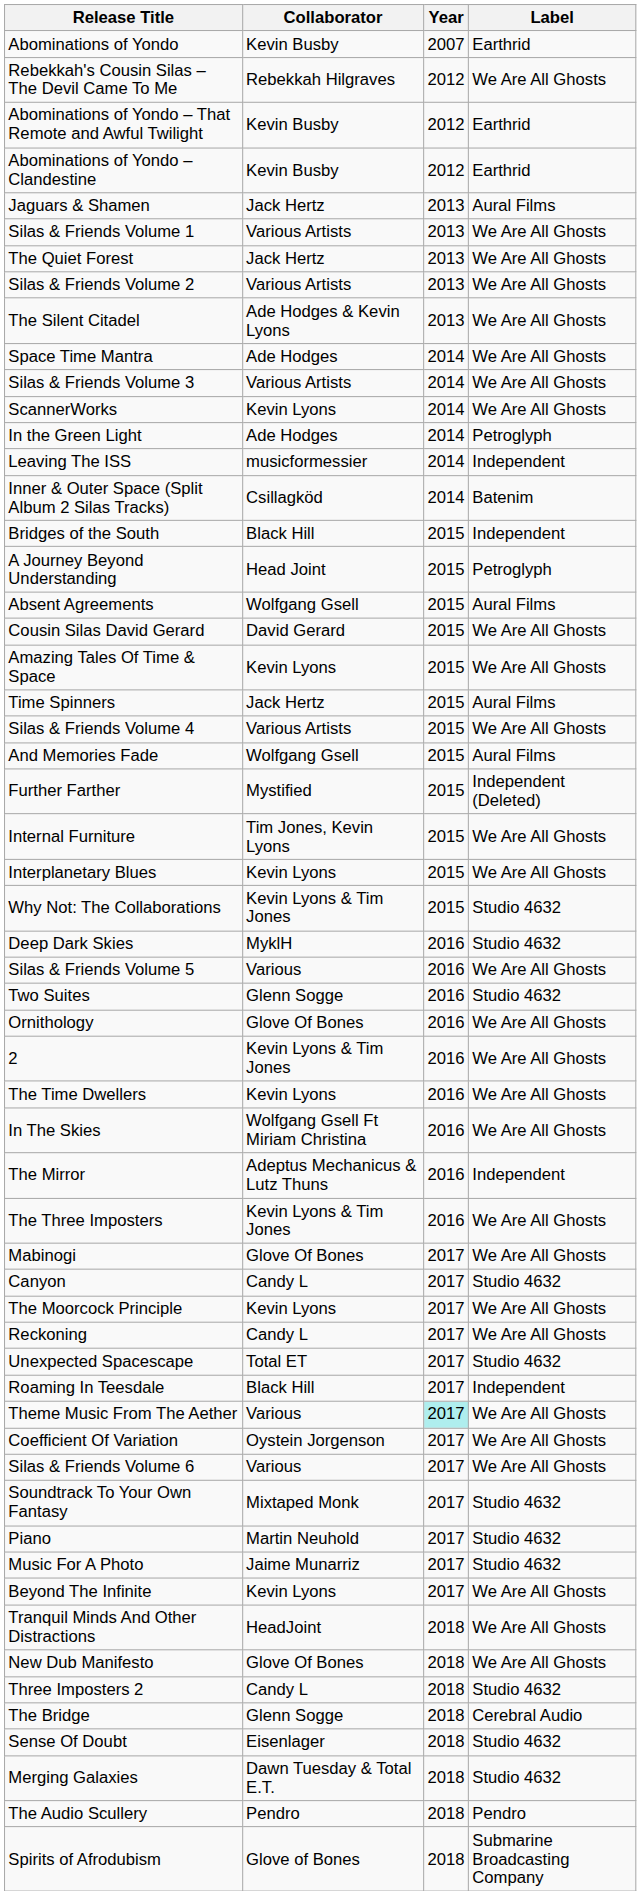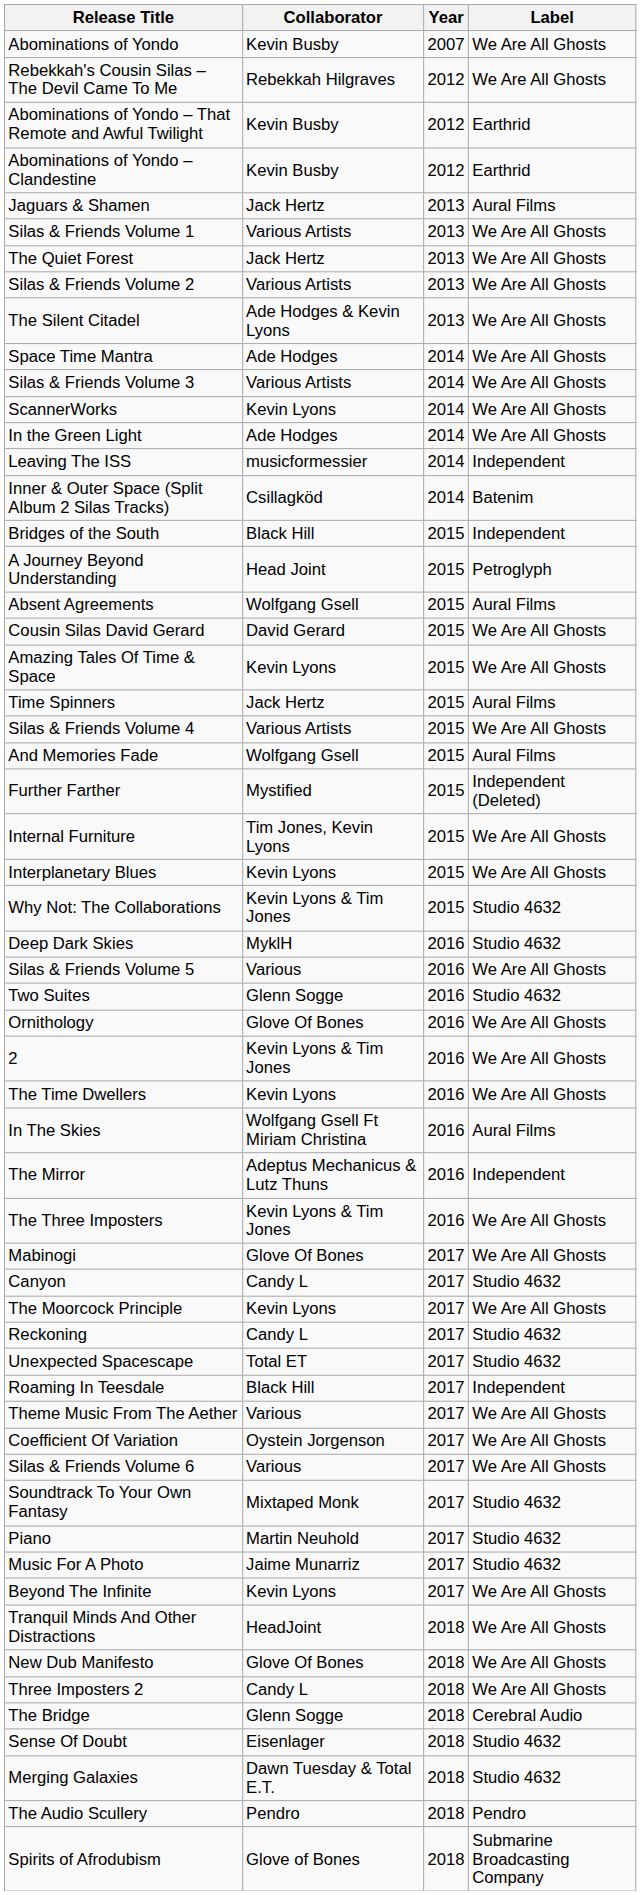 <table class="wikitable sortable">
 <tr>
 <th>Release Title</th>
 <th>Collaborator</th>
 <th>Year</th>
 <th>Label</th>
 </tr>
 <tr>
 <td>Abominations of Yondo</td>
 <td>Kevin Busby</td>
 <td>2007</td>
-<td>Earthrid</td>
+<td>We Are All Ghosts</td>
 </tr>
 <tr>
 <td>Rebekkah's Cousin Silas – The Devil Came To Me</td>
 <td>Rebekkah Hilgraves</td>
 <td>2012</td>
 <td>We Are All Ghosts</td>
 </tr>
 <tr>
 <td>Abominations of Yondo – That Remote and Awful Twilight</td>
 <td>Kevin Busby</td>
 <td>2012</td>
 <td>Earthrid</td>
 </tr>
 <tr>
 <td>Abominations of Yondo – Clandestine</td>
 <td>Kevin Busby</td>
 <td>2012</td>
 <td>Earthrid</td>
 </tr>
 <tr>
 <td>Jaguars & Shamen</td>
 <td>Jack Hertz</td>
 <td>2013</td>
 <td>Aural Films</td>
 </tr>
 <tr>
 <td>Silas & Friends Volume 1</td>
 <td>Various Artists</td>
 <td>2013</td>
 <td>We Are All Ghosts</td>
 </tr>
 <tr>
 <td>The Quiet Forest</td>
 <td>Jack Hertz</td>
 <td>2013</td>
 <td>We Are All Ghosts</td>
 </tr>
 <tr>
 <td>Silas & Friends Volume 2</td>
 <td>Various Artists</td>
 <td>2013</td>
 <td>We Are All Ghosts</td>
 </tr>
 <tr>
 <td>The Silent Citadel</td>
 <td>Ade Hodges & Kevin Lyons</td>
 <td>2013</td>
 <td>We Are All Ghosts</td>
 </tr>
 <tr>
 <td>Space Time Mantra</td>
 <td>Ade Hodges</td>
 <td>2014</td>
 <td>We Are All Ghosts</td>
 </tr>
 <tr>
 <td>Silas & Friends Volume 3</td>
 <td>Various Artists</td>
 <td>2014</td>
 <td>We Are All Ghosts</td>
 </tr>
 <tr>
 <td>ScannerWorks</td>
 <td>Kevin Lyons</td>
 <td>2014</td>
 <td>We Are All Ghosts</td>
 </tr>
 <tr>
 <td>In the Green Light</td>
 <td>Ade Hodges</td>
 <td>2014</td>
-<td>Petroglyph</td>
+<td>We Are All Ghosts</td>
 </tr>
 <tr>
 <td>Leaving The ISS</td>
 <td>musicformessier</td>
 <td>2014</td>
 <td>Independent</td>
 </tr>
 <tr>
 <td>Inner & Outer Space (Split Album 2 Silas Tracks)</td>
 <td>Csillagköd</td>
 <td>2014</td>
 <td>Batenim</td>
 </tr>
 <tr>
 <td>Bridges of the South</td>
 <td>Black Hill</td>
 <td>2015</td>
 <td>Independent</td>
 </tr>
 <tr>
 <td>A Journey Beyond Understanding</td>
 <td>Head Joint</td>
 <td>2015</td>
 <td>Petroglyph</td>
 </tr>
 <tr>
 <td>Absent Agreements</td>
 <td>Wolfgang Gsell</td>
 <td>2015</td>
 <td>Aural Films</td>
 </tr>
 <tr>
 <td>Cousin Silas David Gerard</td>
 <td>David Gerard</td>
 <td>2015</td>
 <td>We Are All Ghosts</td>
 </tr>
 <tr>
 <td>Amazing Tales Of Time & Space</td>
 <td>Kevin Lyons</td>
 <td>2015</td>
 <td>We Are All Ghosts</td>
 </tr>
 <tr>
 <td>Time Spinners</td>
 <td>Jack Hertz</td>
 <td>2015</td>
 <td>Aural Films</td>
 </tr>
 <tr>
 <td>Silas & Friends Volume 4</td>
 <td>Various Artists</td>
 <td>2015</td>
 <td>We Are All Ghosts</td>
 </tr>
 <tr>
 <td>And Memories Fade</td>
 <td>Wolfgang Gsell</td>
 <td>2015</td>
 <td>Aural Films</td>
 </tr>
 <tr>
 <td>Further Farther</td>
 <td>Mystified</td>
 <td>2015</td>
 <td>Independent (Deleted)</td>
 </tr>
 <tr>
 <td>Internal Furniture</td>
 <td>Tim Jones, Kevin Lyons</td>
 <td>2015</td>
 <td>We Are All Ghosts</td>
 </tr>
 <tr>
 <td>Interplanetary Blues</td>
 <td>Kevin Lyons</td>
 <td>2015</td>
 <td>We Are All Ghosts</td>
 </tr>
 <tr>
 <td>Why Not: The Collaborations</td>
 <td>Kevin Lyons & Tim Jones</td>
 <td>2015</td>
 <td>Studio 4632</td>
 </tr>
 <tr>
 <td>Deep Dark Skies</td>
 <td>MyklH</td>
 <td>2016</td>
 <td>Studio 4632</td>
 </tr>
 <tr>
 <td>Silas & Friends Volume 5</td>
 <td>Various</td>
 <td>2016</td>
 <td>We Are All Ghosts</td>
 </tr>
 <tr>
 <td>Two Suites</td>
 <td>Glenn Sogge</td>
 <td>2016</td>
 <td>Studio 4632</td>
 </tr>
 <tr>
 <td>Ornithology</td>
 <td>Glove Of Bones</td>
 <td>2016</td>
 <td>We Are All Ghosts</td>
 </tr>
 <tr>
 <td>2</td>
 <td>Kevin Lyons & Tim Jones</td>
 <td>2016</td>
 <td>We Are All Ghosts</td>
 </tr>
 <tr>
 <td>The Time Dwellers</td>
 <td>Kevin Lyons</td>
 <td>2016</td>
 <td>We Are All Ghosts</td>
 </tr>
 <tr>
 <td>In The Skies</td>
 <td>Wolfgang Gsell Ft Miriam Christina</td>
 <td>2016</td>
-<td>We Are All Ghosts</td>
+<td>Aural Films</td>
 </tr>
 <tr>
 <td>The Mirror</td>
 <td>Adeptus Mechanicus & Lutz Thuns</td>
 <td>2016</td>
 <td>Independent</td>
 </tr>
 <tr>
 <td>The Three Imposters</td>
 <td>Kevin Lyons & Tim Jones</td>
 <td>2016</td>
 <td>We Are All Ghosts</td>
 </tr>
 <tr>
 <td>Mabinogi</td>
 <td>Glove Of Bones</td>
 <td>2017</td>
 <td>We Are All Ghosts</td>
 </tr>
 <tr>
 <td>Canyon</td>
 <td>Candy L</td>
 <td>2017</td>
 <td>Studio 4632</td>
 </tr>
 <tr>
 <td>The Moorcock Principle</td>
 <td>Kevin Lyons</td>
 <td>2017</td>
 <td>We Are All Ghosts</td>
 </tr>
 <tr>
 <td>Reckoning</td>
 <td>Candy L</td>
 <td>2017</td>
-<td>We Are All Ghosts</td>
+<td>Studio 4632</td>
 </tr>
 <tr>
 <td>Unexpected Spacescape</td>
 <td>Total ET</td>
 <td>2017</td>
 <td>Studio 4632</td>
 </tr>
 <tr>
 <td>Roaming In Teesdale</td>
 <td>Black Hill</td>
 <td>2017</td>
 <td>Independent</td>
 </tr>
 <tr>
 <td>Theme Music From The Aether</td>
 <td>Various</td>
-<td style="background: paleturquoise;">2017</td>
+<td>2017</td>
 <td>We Are All Ghosts</td>
 </tr>
 <tr>
 <td>Coefficient Of Variation</td>
 <td>Oystein Jorgenson</td>
 <td>2017</td>
 <td>We Are All Ghosts</td>
 </tr>
 <tr>
 <td>Silas & Friends Volume 6</td>
 <td>Various</td>
 <td>2017</td>
 <td>We Are All Ghosts</td>
 </tr>
 <tr>
 <td>Soundtrack To Your Own Fantasy</td>
 <td>Mixtaped Monk</td>
 <td>2017</td>
 <td>Studio 4632</td>
 </tr>
 <tr>
 <td>Piano</td>
 <td>Martin Neuhold</td>
 <td>2017</td>
 <td>Studio 4632</td>
 </tr>
 <tr>
 <td>Music For A Photo</td>
 <td>Jaime Munarriz</td>
 <td>2017</td>
 <td>Studio 4632</td>
 </tr>
 <tr>
 <td>Beyond The Infinite</td>
 <td>Kevin Lyons</td>
 <td>2017</td>
 <td>We Are All Ghosts</td>
 </tr>
 <tr>
 <td>Tranquil Minds And Other Distractions</td>
 <td>HeadJoint</td>
 <td>2018</td>
 <td>We Are All Ghosts</td>
 </tr>
 <tr>
 <td>New Dub Manifesto</td>
 <td>Glove Of Bones</td>
 <td>2018</td>
 <td>We Are All Ghosts</td>
 </tr>
 <tr>
 <td>Three Imposters 2</td>
 <td>Candy L</td>
 <td>2018</td>
-<td>Studio 4632</td>
+<td>We Are All Ghosts</td>
 </tr>
 <tr>
 <td>The Bridge</td>
 <td>Glenn Sogge</td>
 <td>2018</td>
 <td>Cerebral Audio</td>
 </tr>
 <tr>
 <td>Sense Of Doubt</td>
 <td>Eisenlager</td>
 <td>2018</td>
 <td>Studio 4632</td>
 </tr>
 <tr>
 <td>Merging Galaxies</td>
 <td>Dawn Tuesday & Total E.T.</td>
 <td>2018</td>
 <td>Studio 4632</td>
 </tr>
 <tr>
 <td>The Audio Scullery</td>
 <td>Pendro</td>
 <td>2018</td>
 <td>Pendro</td>
 </tr>
 <tr>
 <td>Spirits of Afrodubism</td>
 <td>Glove of Bones</td>
 <td>2018</td>
 <td>Submarine Broadcasting Company</td>
 </tr>
 </table>
